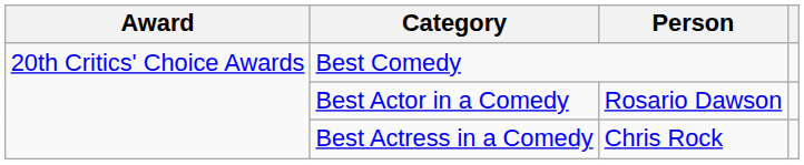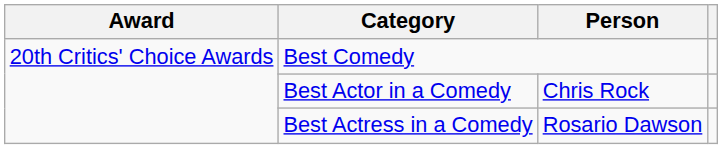 <table class="wikitable">
 <tr valign="bottom">
 <th>Award</th>
 <th>Category</th>
 <th>Person</th>
 <th></th>
 </tr>
 <tr valign="top">
 <td rowspan="3"><a href='#'>20th Critics' Choice Awards</a></td>
 <td colspan="2"><a href='#'>Best Comedy</a></td>
 <td></td>
 </tr>
 <tr valign="top">
 <td><a href='#'>Best Actor in a Comedy</a></td>
-<td><a href='#'>Rosario Dawson</a></td>
+<td><a href='#'>Chris Rock</a></td>
 <td></td>
 </tr>
 <tr valign="top">
 <td><a href='#'>Best Actress in a Comedy</a></td>
-<td><a href='#'>Chris Rock</a></td>
+<td><a href='#'>Rosario Dawson</a></td>
 <td></td>
 </tr>
 </table>
